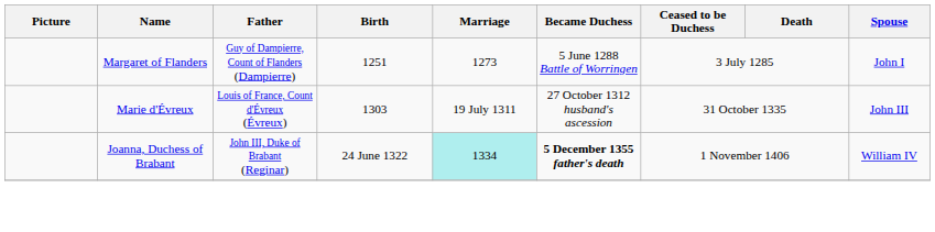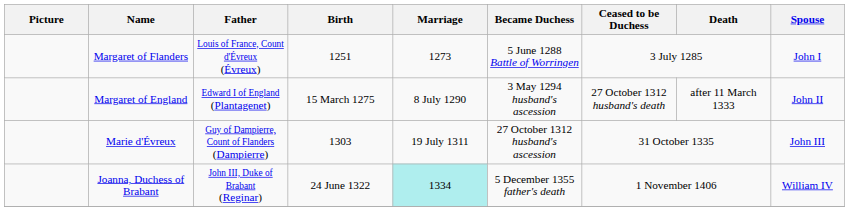 <table width=95% class="wikitable">
 <tr>
 <th width = "8%">Picture</th>
 <th width = "10%">Name</th>
 <th width = "9%">Father</th>
 <th width = "10%">Birth</th>
 <th width = "9%">Marriage</th>
 <th width = "9%">Became Duchess</th>
 <th width = "9%">Ceased to be Duchess</th>
 <th width = "9%">Death</th>
 <th width = "7%"><a href='#'>Spouse</a></th>
 </tr>
 <tr>
 <td align="center"></td>
 <td align="center"><a href='#'>Margaret of Flanders</a></td>
-<td align="center"><small><a href='#'>Guy of Dampierre, Count of Flanders</a></small><br>(<a href='#'>Dampierre</a>)</td>
+<td align="center"><small><a href='#'>Louis of France, Count d'Évreux</a></small><br>(<a href='#'>Évreux</a>)</td>
 <td align="center">1251</td>
 <td align="center">1273</td>
 <td align="center">5 June 1288<br><em><a href='#'>Battle of Worringen</a></em></td>
 <td align="center" colspan="2">3 July 1285</td>
 <td align="center"><a href='#'>John I</a></td>
 </tr>
 <tr>
 <td align="center"></td>
+<td align="center"><a href='#'>Margaret of England</a></td>
+<td align="center"><small><a href='#'>Edward I of England</a></small><br>(<a href='#'>Plantagenet</a>)</td>
+<td align="center">15 March 1275</td>
+<td align="center">8 July 1290</td>
+<td align="center">3 May 1294<br><em>husband's ascession</em></td>
+<td align="center">27 October 1312<br><em>husband's death</em></td>
+<td align="center">after 11 March 1333</td>
+<td align="center"><a href='#'>John II</a></td>
+</tr>
+<tr>
+<td align="center"></td>
 <td align="center"><a href='#'>Marie d'Évreux</a></td>
-<td align="center"><small><a href='#'>Louis of France, Count d'Évreux</a></small><br>(<a href='#'>Évreux</a>)</td>
+<td align="center"><small><a href='#'>Guy of Dampierre, Count of Flanders</a></small><br>(<a href='#'>Dampierre</a>)</td>
 <td align="center">1303</td>
 <td align="center">19 July 1311</td>
 <td align="center">27 October 1312<br><em>husband's ascession</em></td>
 <td align="center" colspan="2">31 October 1335</td>
 <td align="center"><a href='#'>John III</a></td>
 </tr>
 <tr>
 <td align="center"></td>
 <td align="center"><a href='#'>Joanna, Duchess of Brabant</a> </td>
 <td align="center"><small><a href='#'>John III, Duke of Brabant</a></small><br>(<a href='#'>Reginar</a>)</td>
 <td align="center">24 June 1322</td>
 <td align="center" style="background: paleturquoise;">1334</td>
-<td align="center"><strong>5 December 1355<br><em>father's death</em></strong></td>
+<td align="center">5 December 1355<br><em>father's death</em></td>
 <td align="center" colspan="2">1 November 1406</td>
 <td align="center"><a href='#'>William IV</a></td>
 </tr>
 <tr>
 </tr>
 </table>
